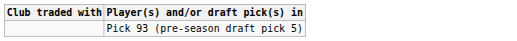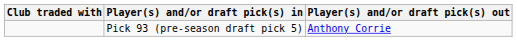 <table class="wikitable plainrowheaders">
 <tr>
 <th scope="col"><strong>Club traded with</strong></th>
 <th scope="col"><strong>Player(s) and/or draft pick(s) in</strong></th>
+<th scope="col"><strong>Player(s) and/or draft pick(s) out</strong></th>
 </tr>
 <tr>
 <td></td>
 <td>Pick 93 (pre-season draft pick 5)</td>
+<td><a href='#'>Anthony Corrie</a></td>
 </tr>
 </table>
